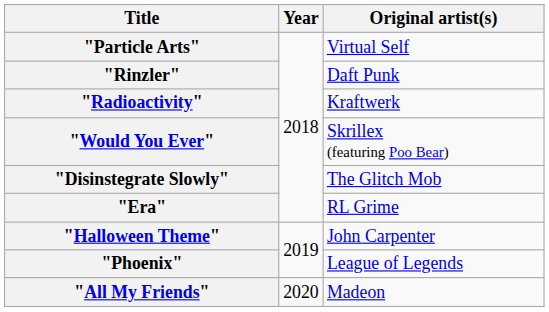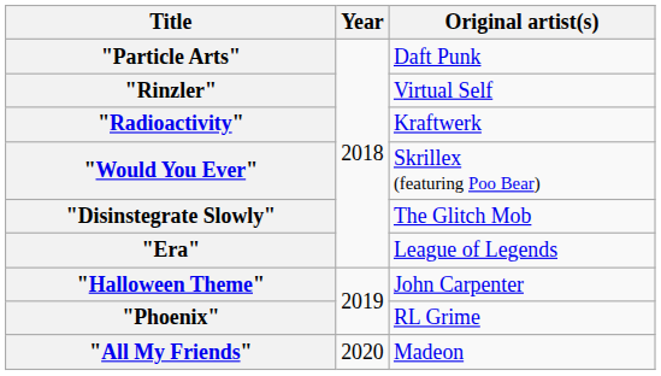 <table class="wikitable plainrowheaders">
 <tr>
 <th rowspan="1" style="width:15em;">Title</th>
 <th rowspan="1">Year</th>
 <th colspan="1" style="width:12em;">Original artist(s)</th>
 </tr>
 <tr>
 <th scope="row">"Particle Arts"</th>
 <td rowspan="6">2018</td>
-<td><a href='#'>Virtual Self</a></td>
+<td><a href='#'>Daft Punk</a></td>
 </tr>
 <tr>
 <th scope="row">"Rinzler"</th>
-<td><a href='#'>Daft Punk</a></td>
+<td><a href='#'>Virtual Self</a></td>
 </tr>
 <tr>
 <th scope="row">"<a href='#'>Radioactivity</a>"</th>
 <td><a href='#'>Kraftwerk</a></td>
 </tr>
 <tr>
 <th scope="row">"<a href='#'>Would You Ever</a>"</th>
 <td><a href='#'>Skrillex</a> <br><small>(featuring <a href='#'>Poo Bear</a>)</small></td>
 </tr>
 <tr>
 <th scope="row">"Disinstegrate Slowly"</th>
 <td><a href='#'>The Glitch Mob</a></td>
 </tr>
 <tr>
 <th scope="row">"Era"</th>
-<td><a href='#'>RL Grime</a></td>
+<td><a href='#'>League of Legends</a></td>
 </tr>
 <tr>
 <th scope="row">"<a href='#'>Halloween Theme</a>"</th>
 <td rowspan="2">2019</td>
 <td><a href='#'>John Carpenter</a></td>
 </tr>
 <tr>
 <th scope="row">"Phoenix"</th>
-<td><a href='#'>League of Legends</a></td>
+<td><a href='#'>RL Grime</a></td>
 </tr>
 <tr>
 <th scope="row">"<a href='#'>All My Friends</a>"</th>
 <td>2020</td>
 <td><a href='#'>Madeon</a></td>
 </tr>
 </table>
